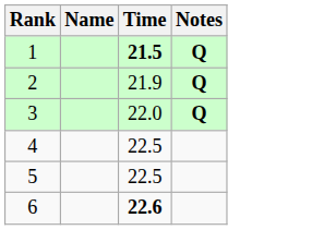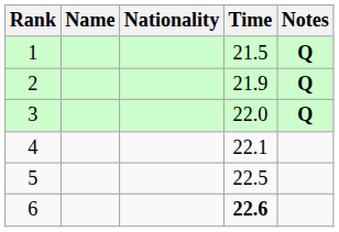 <table class="wikitable sortable" style="text-align:center">
 <tr>
 <th>Rank</th>
 <th>Name</th>
+<th>Nationality</th>
 <th>Time</th>
 <th>Notes</th>
 </tr>
 <tr bgcolor=ccffcc>
 <td>1</td>
 <td align=left></td>
-<td><strong>21.5</strong></td>
+<td align=left></td>
+<td>21.5</td>
 <td><strong>Q</strong></td>
 </tr>
 <tr bgcolor=ccffcc>
 <td>2</td>
+<td align=left></td>
 <td align=left></td>
 <td>21.9</td>
 <td><strong>Q</strong></td>
 </tr>
 <tr bgcolor=ccffcc>
 <td>3</td>
 <td align=left></td>
+<td align=left></td>
 <td>22.0</td>
 <td><strong>Q</strong></td>
 </tr>
 <tr>
 <td>4</td>
 <td align=left></td>
-<td>22.5</td>
+<td align=left></td>
+<td>22.1</td>
 <td></td>
 </tr>
 <tr>
 <td>5</td>
+<td align=left></td>
 <td align=left></td>
 <td>22.5</td>
 <td></td>
 </tr>
 <tr>
 <td>6</td>
 <td align=left></td>
+<td align=left></td>
 <td><strong>22.6</strong></td>
 <td></td>
 </tr>
 </table>
